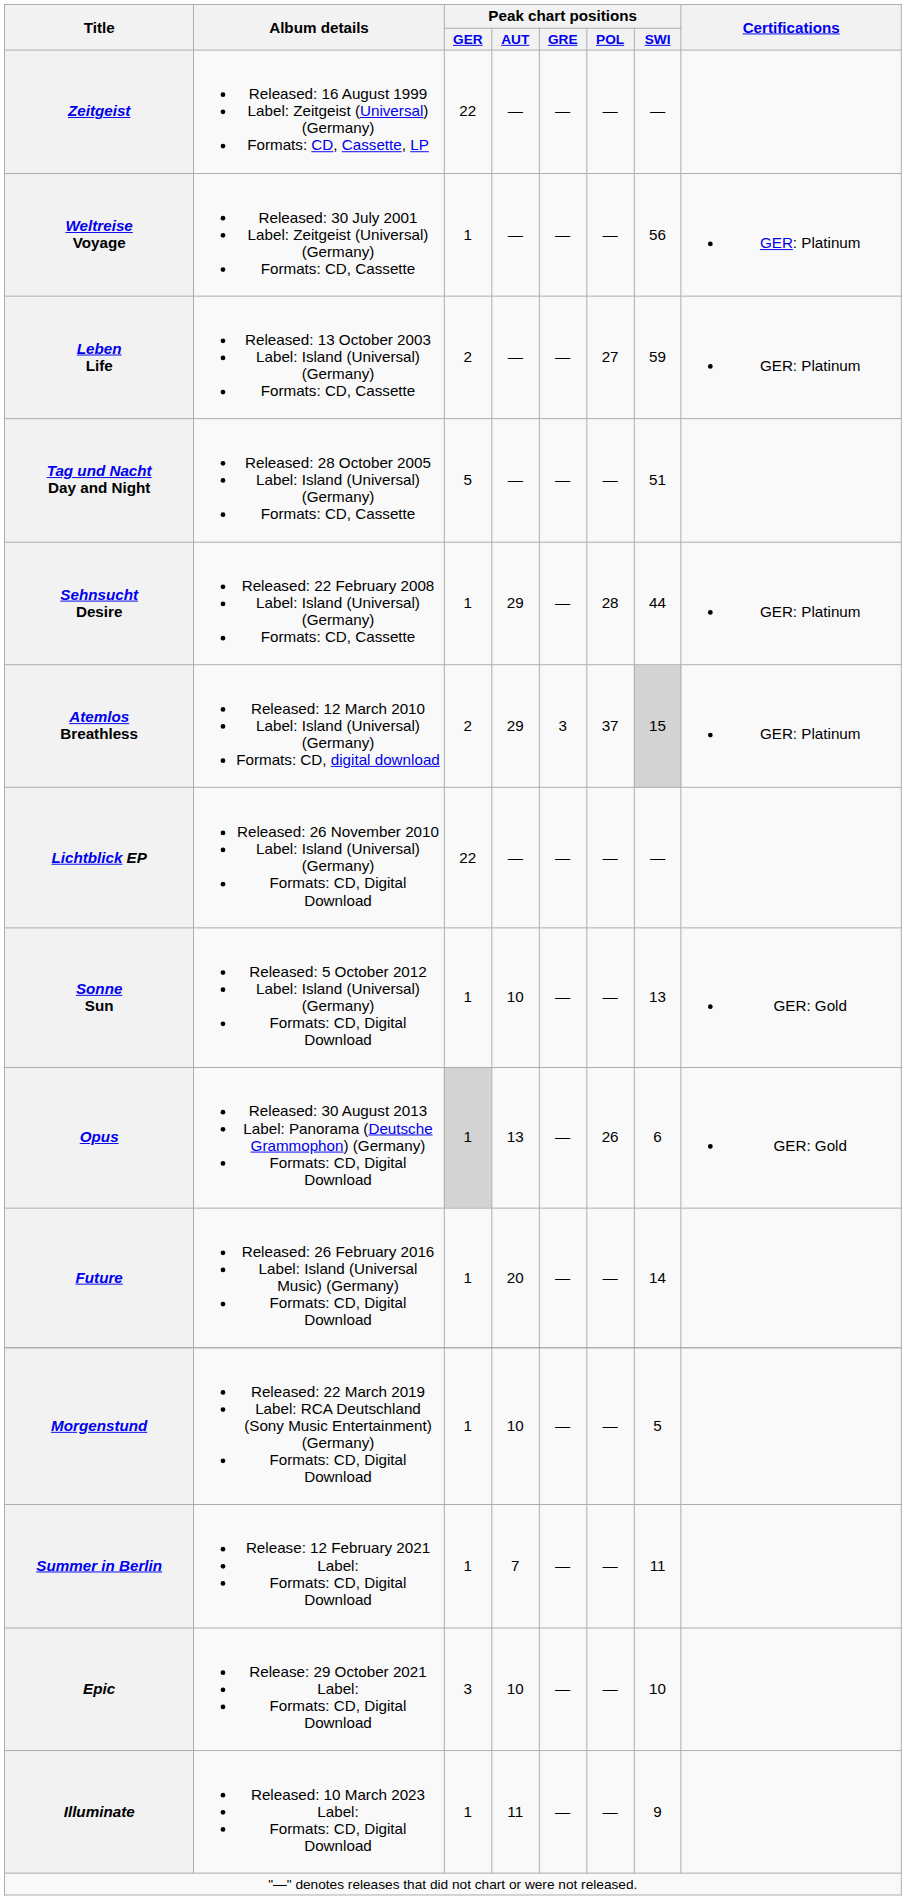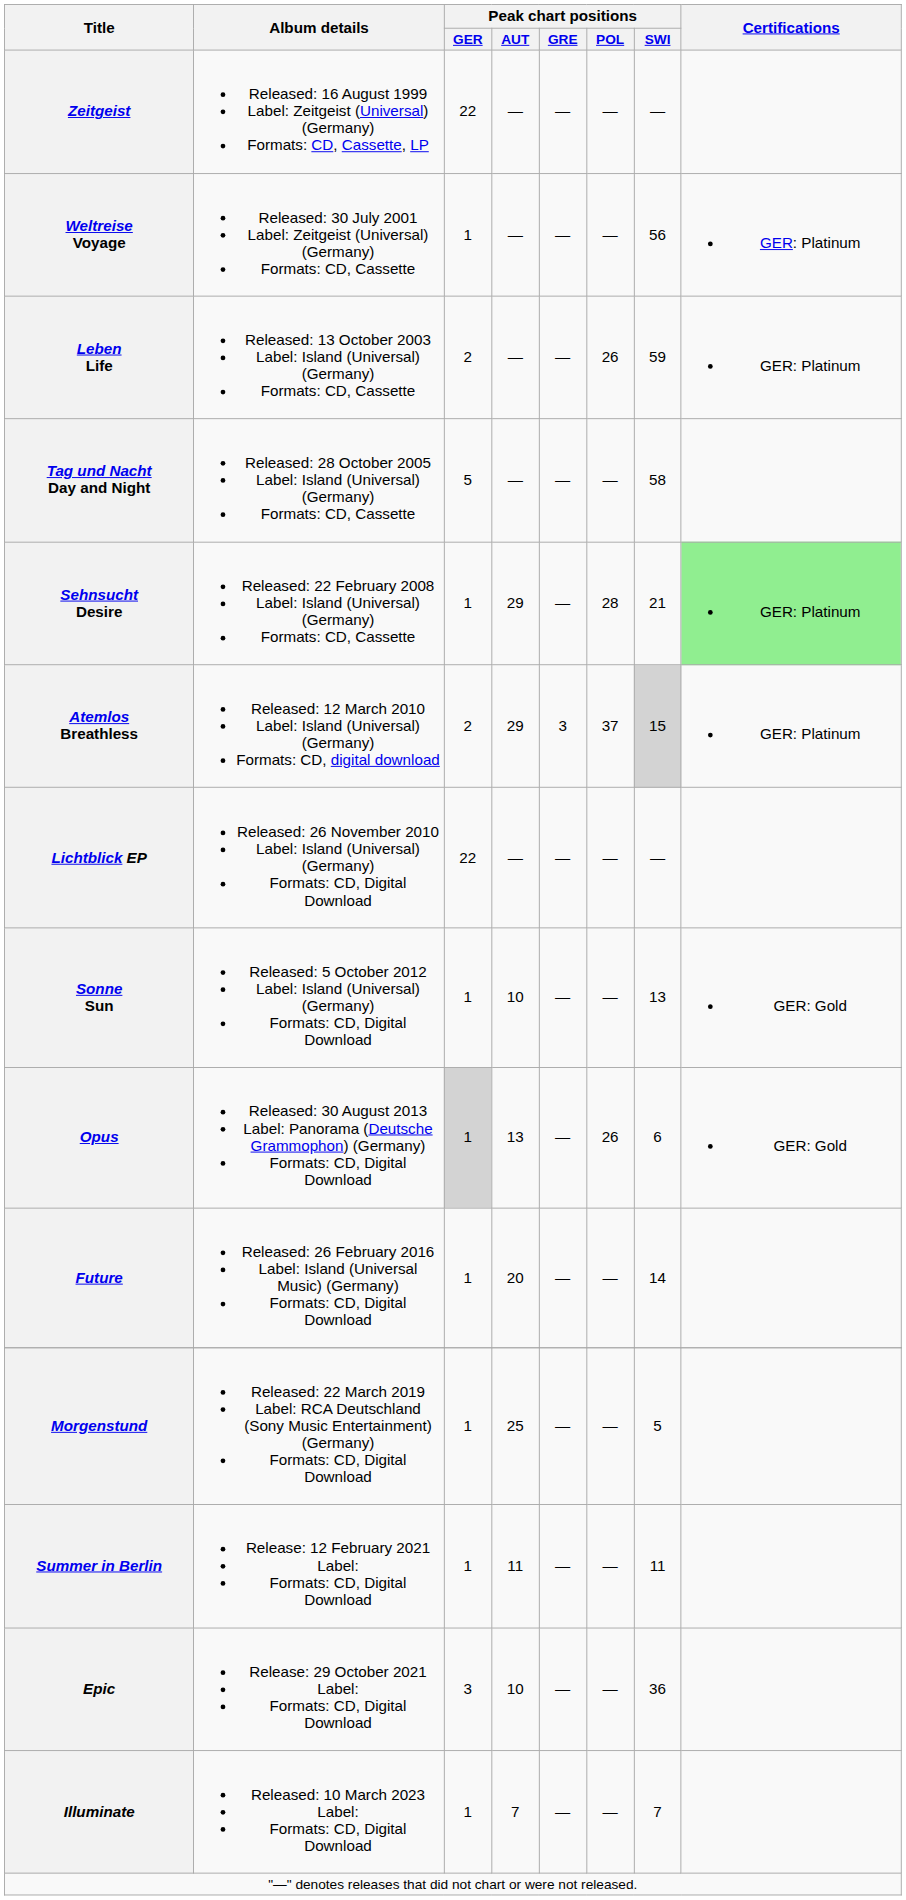 <table class="wikitable plainrowheaders" style="text-align:center;">
 <tr>
 <th scope="col" rowspan="2" style="width:12em;">Title</th>
 <th scope="col" rowspan="2" style="width:16em;">Album details</th>
 <th scope="col" colspan="5">Peak chart positions</th>
 <th scope="col" rowspan="2" style="width:14em;"><a href='#'>Certifications</a></th>
 </tr>
 <tr>
 <th scope="col" style="width:3em;font-size:90%;"><a href='#'>GER</a><br></th>
 <th scope="col" style="width:3em;font-size:90%;"><a href='#'>AUT</a><br></th>
 <th scope="col" style="width:3em;font-size:90%;"><a href='#'>GRE</a><br></th>
 <th scope="col" style="width:3em;font-size:90%;"><a href='#'>POL</a><br></th>
 <th scope="col" style="width:3em;font-size:90%;"><a href='#'>SWI</a><br></th>
 </tr>
 <tr>
 <th scope="row"><em><a href='#'>Zeitgeist</a></em></th>
 <td><br><ul><li>Released: 16 August 1999</li><li>Label: Zeitgeist (<a href='#'>Universal</a>) (Germany)</li><li>Formats: <a href='#'>CD</a>, <a href='#'>Cassette</a>, <a href='#'>LP</a></li></ul></td>
 <td>22</td>
 <td>—</td>
 <td>—</td>
 <td>—</td>
 <td>—</td>
 <td></td>
 </tr>
 <tr>
 <th scope="row"><em><a href='#'>Weltreise</a></em><br>Voyage</th>
 <td><br><ul><li>Released: 30 July 2001</li><li>Label: Zeitgeist (Universal) (Germany)</li><li>Formats: CD, Cassette</li></ul></td>
 <td>1</td>
 <td>—</td>
 <td>—</td>
 <td>—</td>
 <td>56</td>
 <td><br><ul><li><a href='#'>GER</a>: Platinum</li></ul></td>
 </tr>
 <tr>
 <th scope="row"><em><a href='#'>Leben</a></em><br>Life</th>
 <td><br><ul><li>Released: 13 October 2003</li><li>Label: Island (Universal) (Germany)</li><li>Formats: CD, Cassette</li></ul></td>
 <td>2</td>
 <td>—</td>
 <td>—</td>
-<td>27</td>
+<td>26</td>
 <td>59</td>
 <td><br><ul><li>GER: Platinum</li></ul></td>
 </tr>
 <tr>
 <th scope="row"><em><a href='#'>Tag und Nacht</a></em><br>Day and Night</th>
 <td><br><ul><li>Released: 28 October 2005</li><li>Label: Island (Universal) (Germany)</li><li>Formats: CD, Cassette</li></ul></td>
 <td>5</td>
 <td>—</td>
 <td>—</td>
 <td>—</td>
-<td>51</td>
+<td>58</td>
 <td></td>
 </tr>
 <tr>
 <th scope="row"><em><a href='#'>Sehnsucht</a></em><br>Desire</th>
 <td><br><ul><li>Released: 22 February 2008</li><li>Label: Island (Universal) (Germany)</li><li>Formats: CD, Cassette</li></ul></td>
 <td>1</td>
 <td>29</td>
 <td>—</td>
 <td>28</td>
-<td>44</td>
-<td><br><ul><li>GER: Platinum</li></ul></td>
+<td>21</td>
+<td style="background: lightgreen;"><br><ul><li>GER: Platinum</li></ul></td>
 </tr>
 <tr>
 <th scope="row"><em><a href='#'>Atemlos</a></em><br>Breathless</th>
 <td><br><ul><li>Released: 12 March 2010</li><li>Label: Island (Universal) (Germany)</li><li>Formats: CD, <a href='#'>digital download</a></li></ul></td>
 <td>2</td>
 <td>29</td>
 <td>3</td>
 <td>37</td>
 <td style="background: lightgrey;">15</td>
 <td><br><ul><li>GER: Platinum</li></ul></td>
 </tr>
 <tr>
 <th scope="row"><em><a href='#'>Lichtblick</a> EP</em></th>
 <td><br><ul><li>Released: 26 November 2010</li><li>Label: Island (Universal) (Germany)</li><li>Formats: CD, Digital Download</li></ul></td>
 <td>22</td>
 <td>—</td>
 <td>—</td>
 <td>—</td>
 <td>—</td>
 <td></td>
 </tr>
 <tr>
 <th scope="row"><em><a href='#'>Sonne</a></em><br>Sun</th>
 <td><br><ul><li>Released: 5 October 2012</li><li>Label: Island (Universal) (Germany)</li><li>Formats: CD, Digital Download</li></ul></td>
 <td>1</td>
 <td>10</td>
 <td>—</td>
 <td>—</td>
 <td>13</td>
 <td><br><ul><li>GER: Gold</li></ul></td>
 </tr>
 <tr>
 <th scope="row"><em><a href='#'>Opus</a></em></th>
 <td><br><ul><li>Released: 30 August 2013</li><li>Label: Panorama (<a href='#'>Deutsche Grammophon</a>) (Germany)</li><li>Formats: CD, Digital Download</li></ul></td>
 <td style="background: lightgrey;">1</td>
 <td>13</td>
 <td>—</td>
 <td>26</td>
 <td>6</td>
 <td><br><ul><li>GER: Gold</li></ul></td>
 </tr>
 <tr>
 <th scope="row"><em><a href='#'>Future</a></em></th>
 <td><br><ul><li>Released: 26 February 2016</li><li>Label: Island (Universal Music) (Germany)</li><li>Formats: CD, Digital Download</li></ul></td>
 <td>1</td>
 <td>20</td>
 <td>—</td>
 <td>—</td>
 <td>14</td>
 <td></td>
 </tr>
 <tr>
 </tr>
 <tr>
 <th scope="row"><em><a href='#'>Morgenstund</a></em></th>
 <td><br><ul><li>Released: 22 March 2019</li><li>Label: RCA Deutschland (Sony Music Entertainment) (Germany)</li><li>Formats: CD, Digital Download</li></ul></td>
 <td>1</td>
-<td>10</td>
+<td>25</td>
 <td>—</td>
 <td>—</td>
 <td>5</td>
 <td></td>
 </tr>
 <tr>
 <th scope="row"><em><a href='#'>Summer in Berlin</a></em></th>
 <td><br><ul><li>Release: 12 February 2021</li><li>Label:</li><li>Formats: CD, Digital Download</li></ul></td>
 <td>1</td>
-<td>7</td>
+<td>11</td>
 <td>—</td>
 <td>—</td>
 <td>11</td>
 <td></td>
 </tr>
 <tr>
 <th scope="row"><em>Epic</em></th>
 <td><br><ul><li>Release: 29 October 2021</li><li>Label:</li><li>Formats: CD, Digital Download</li></ul></td>
 <td>3</td>
 <td>10</td>
 <td>—</td>
 <td>—</td>
-<td>10</td>
+<td>36</td>
 <td></td>
 </tr>
 <tr>
 <th scope="row"><em>Illuminate</em></th>
 <td><br><ul><li>Released: 10 March 2023</li><li>Label:</li><li>Formats: CD, Digital Download</li></ul></td>
 <td>1</td>
-<td>11</td>
+<td>7</td>
 <td>—</td>
 <td>—</td>
-<td>9</td>
+<td>7</td>
 <td></td>
 </tr>
 <tr>
 <td align="center" colspan="15" style="font-size:90%">"—" denotes releases that did not chart or were not released.</td>
 </tr>
 </table>
